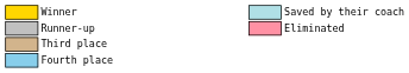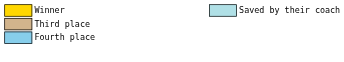 <table class="toccolours" style="font-size: 95%; white-space: nowrap; float:left">
 <tr>
 <td style="background:gold; border:1px solid black">     </td>
 <td>Winner</td>
 <td>     </td>
 <td>     </td>
 <td>     </td>
 <td>     </td>
 <td style="background:#B0E0E6; border:1px solid black">     </td>
 <td>Saved by their coach</td>
-</tr>
-<tr>
-<td style="background:silver; border:1px solid black">     </td>
-<td>Runner-up</td>
-<td>     </td>
-<td>     </td>
-<td>     </td>
-<td>     </td>
-<td style="background:#FF91A4; border:1px solid black">     </td>
-<td>Eliminated</td>
 </tr>
 <tr>
 <td style="background:tan; border:1px solid black">     </td>
 <td>Third place</td>
 <td>     </td>
 <td>     </td>
 <td>     </td>
 <td>     </td>
 </tr>
 <tr>
 <td style="background:skyblue; border:1px solid black">     </td>
 <td>Fourth place</td>
 <td>     </td>
 <td>     </td>
 <td>     </td>
 <td>     </td>
 </tr>
 </table>
